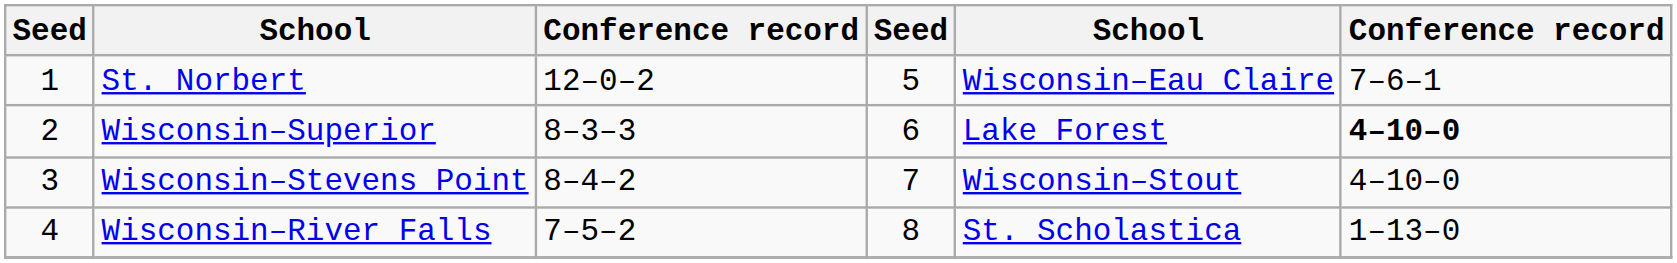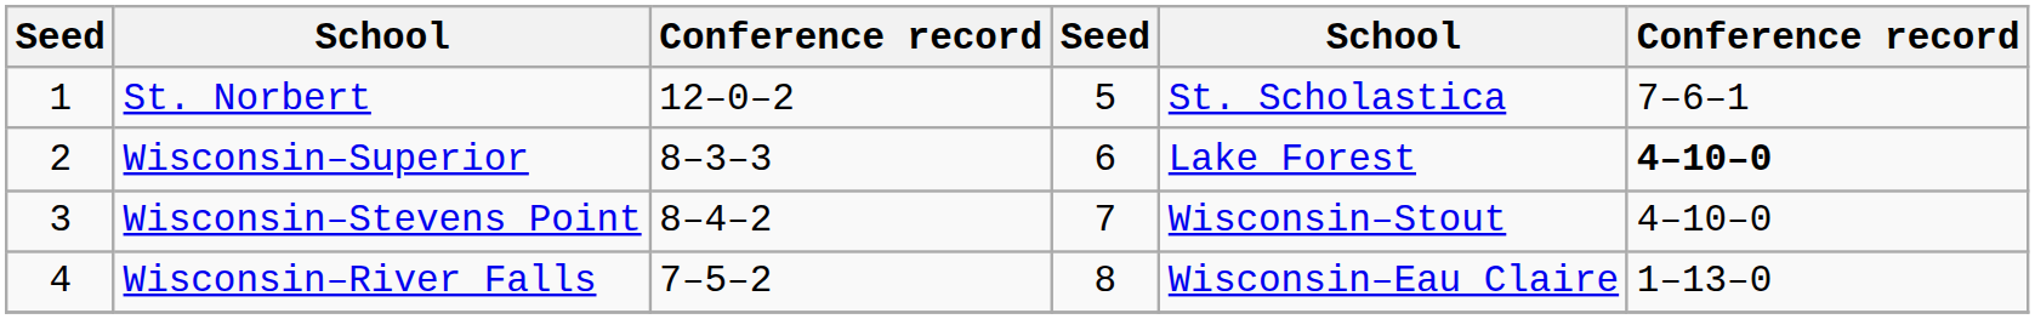 <table class="wikitable">
 <tr>
 <th>Seed</th>
 <th>School</th>
 <th>Conference record</th>
 <th>Seed</th>
 <th>School</th>
 <th>Conference record</th>
 </tr>
 <tr>
 <td align=center>1</td>
 <td><a href='#'>St. Norbert</a></td>
 <td>12–0–2</td>
 <td align=center>5</td>
-<td><a href='#'>Wisconsin–Eau Claire</a></td>
+<td><a href='#'>St. Scholastica</a></td>
 <td>7–6–1</td>
 </tr>
 <tr>
 <td align=center>2</td>
 <td><a href='#'>Wisconsin–Superior</a></td>
 <td>8–3–3</td>
 <td align=center>6</td>
 <td><a href='#'>Lake Forest</a></td>
 <td><strong>4–10–0</strong></td>
 </tr>
 <tr>
 <td align=center>3</td>
 <td><a href='#'>Wisconsin–Stevens Point</a></td>
 <td>8–4–2</td>
 <td align=center>7</td>
 <td><a href='#'>Wisconsin–Stout</a></td>
 <td>4–10–0</td>
 </tr>
 <tr>
 <td align=center>4</td>
 <td><a href='#'>Wisconsin–River Falls</a></td>
 <td>7–5–2</td>
 <td align=center>8</td>
-<td><a href='#'>St. Scholastica</a></td>
+<td><a href='#'>Wisconsin–Eau Claire</a></td>
 <td>1–13–0</td>
 </tr>
 <tr>
 </tr>
 </table>
